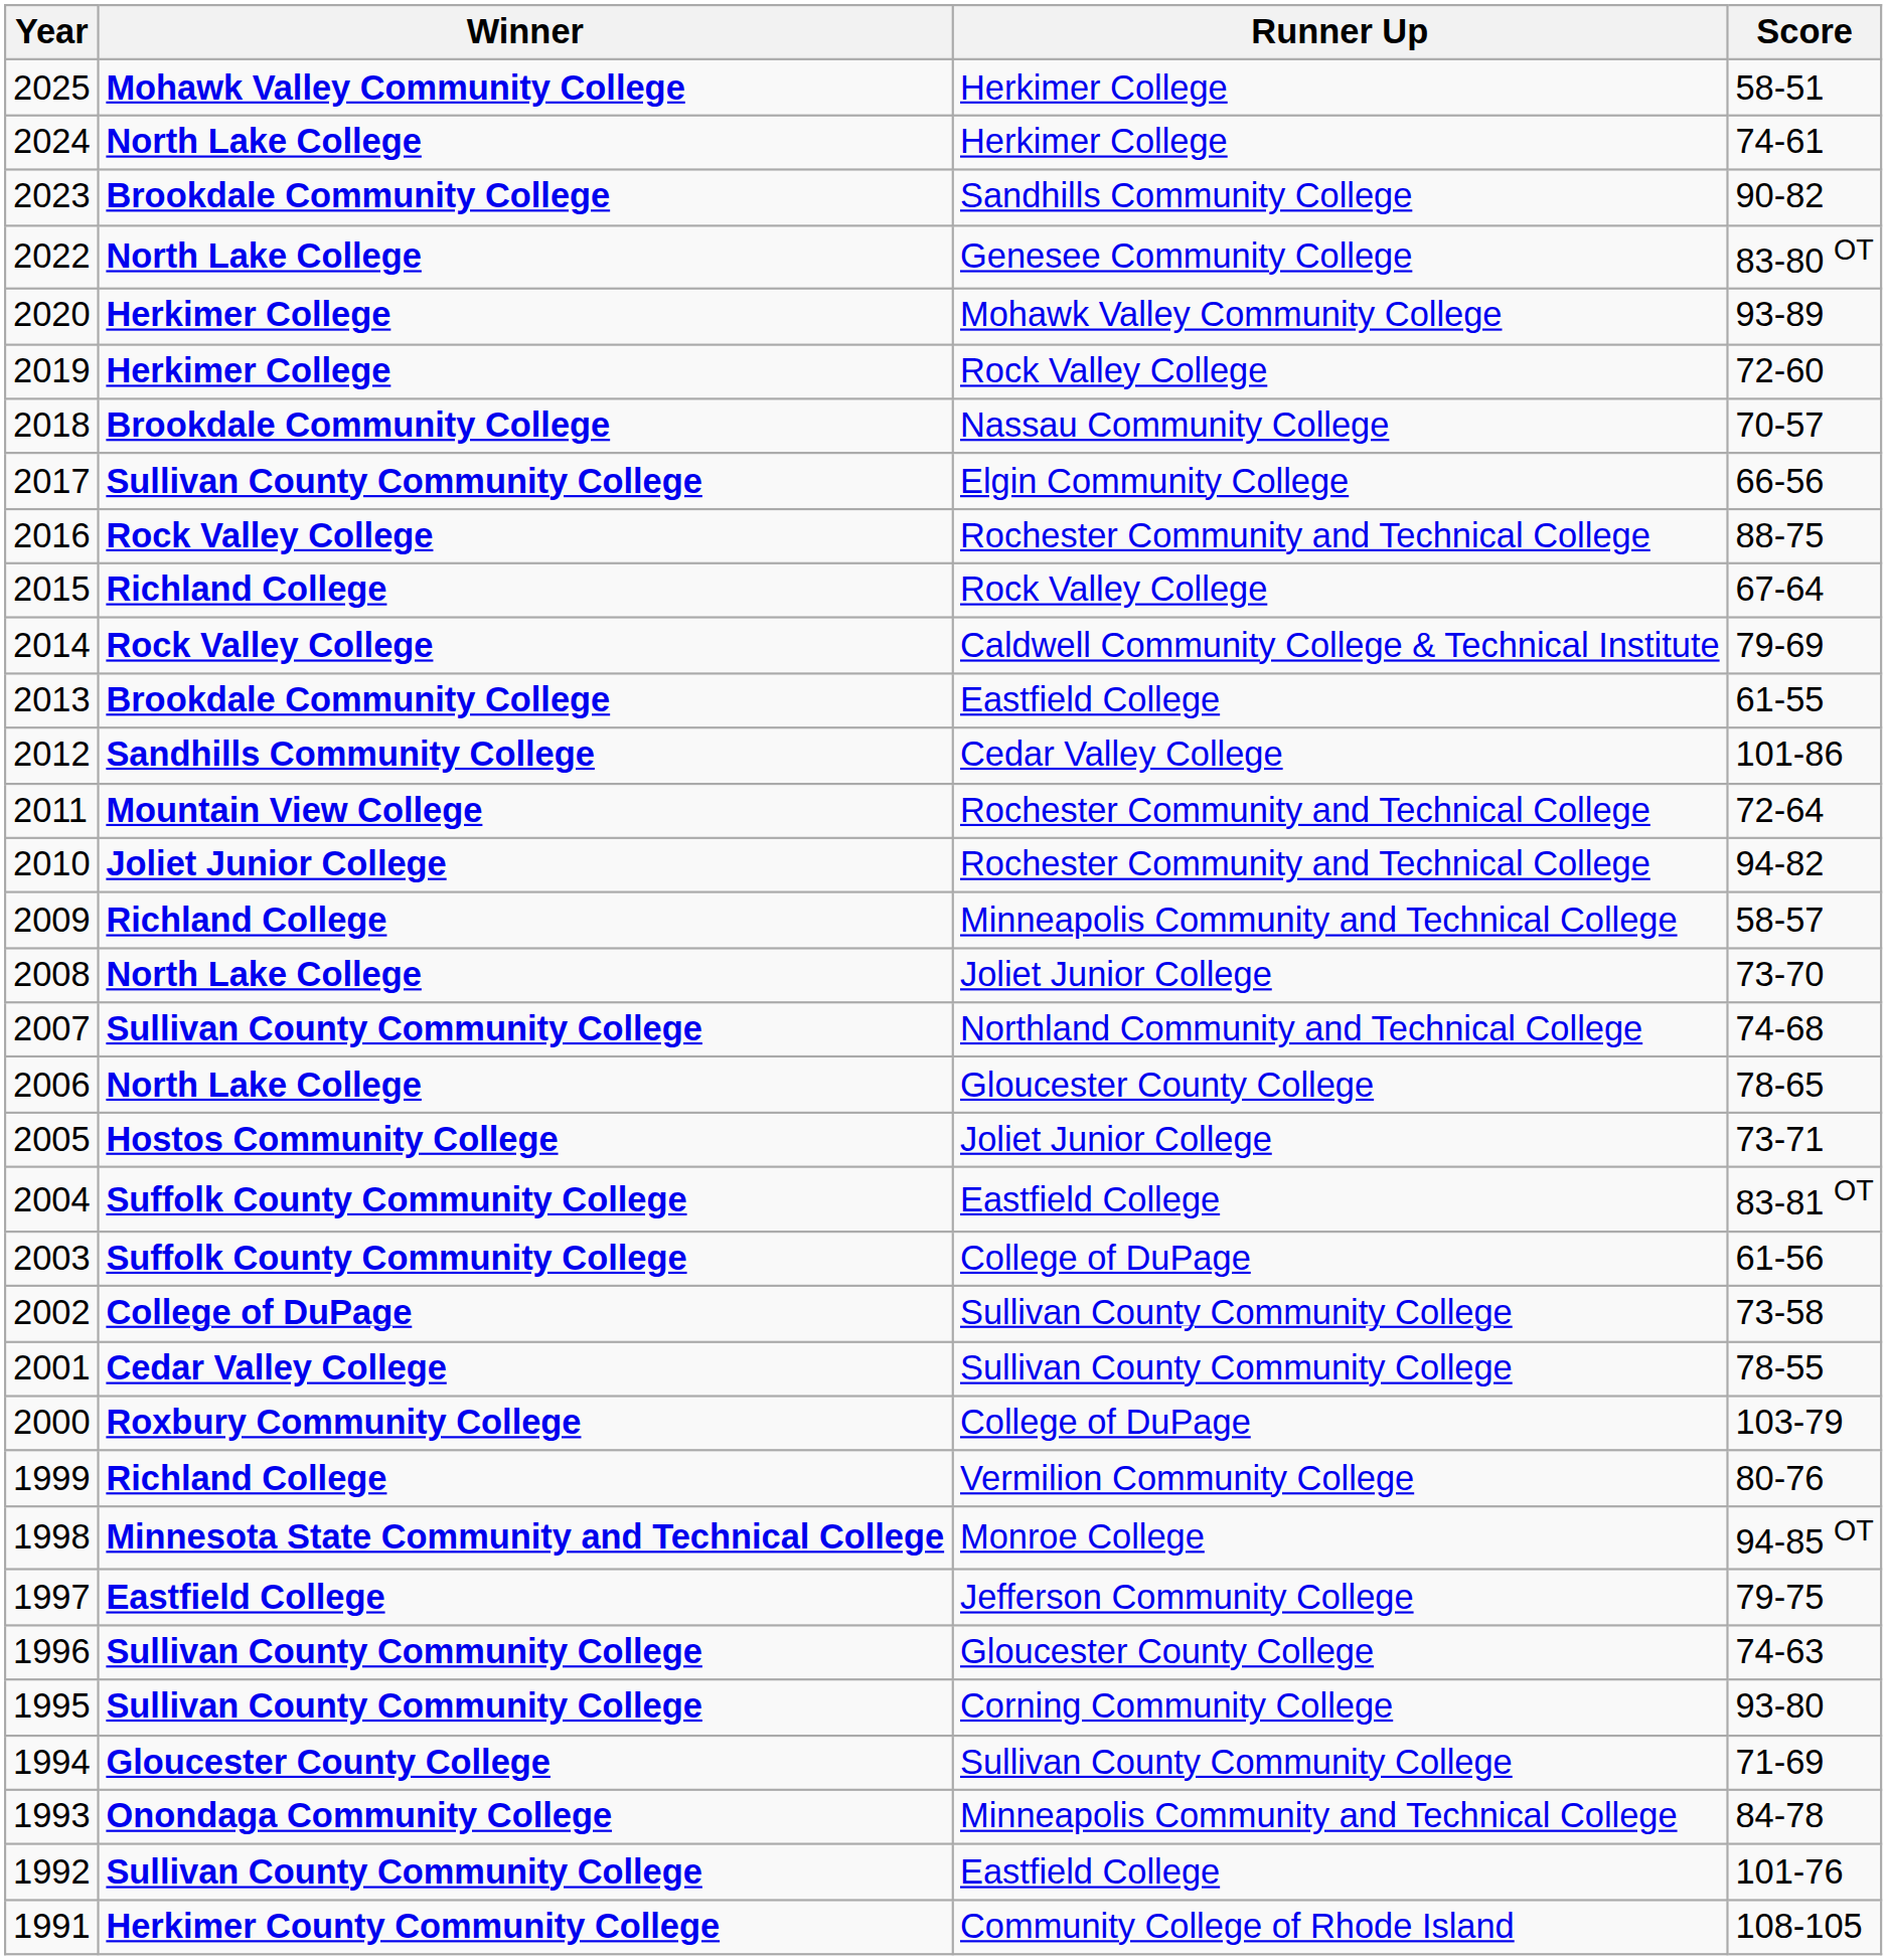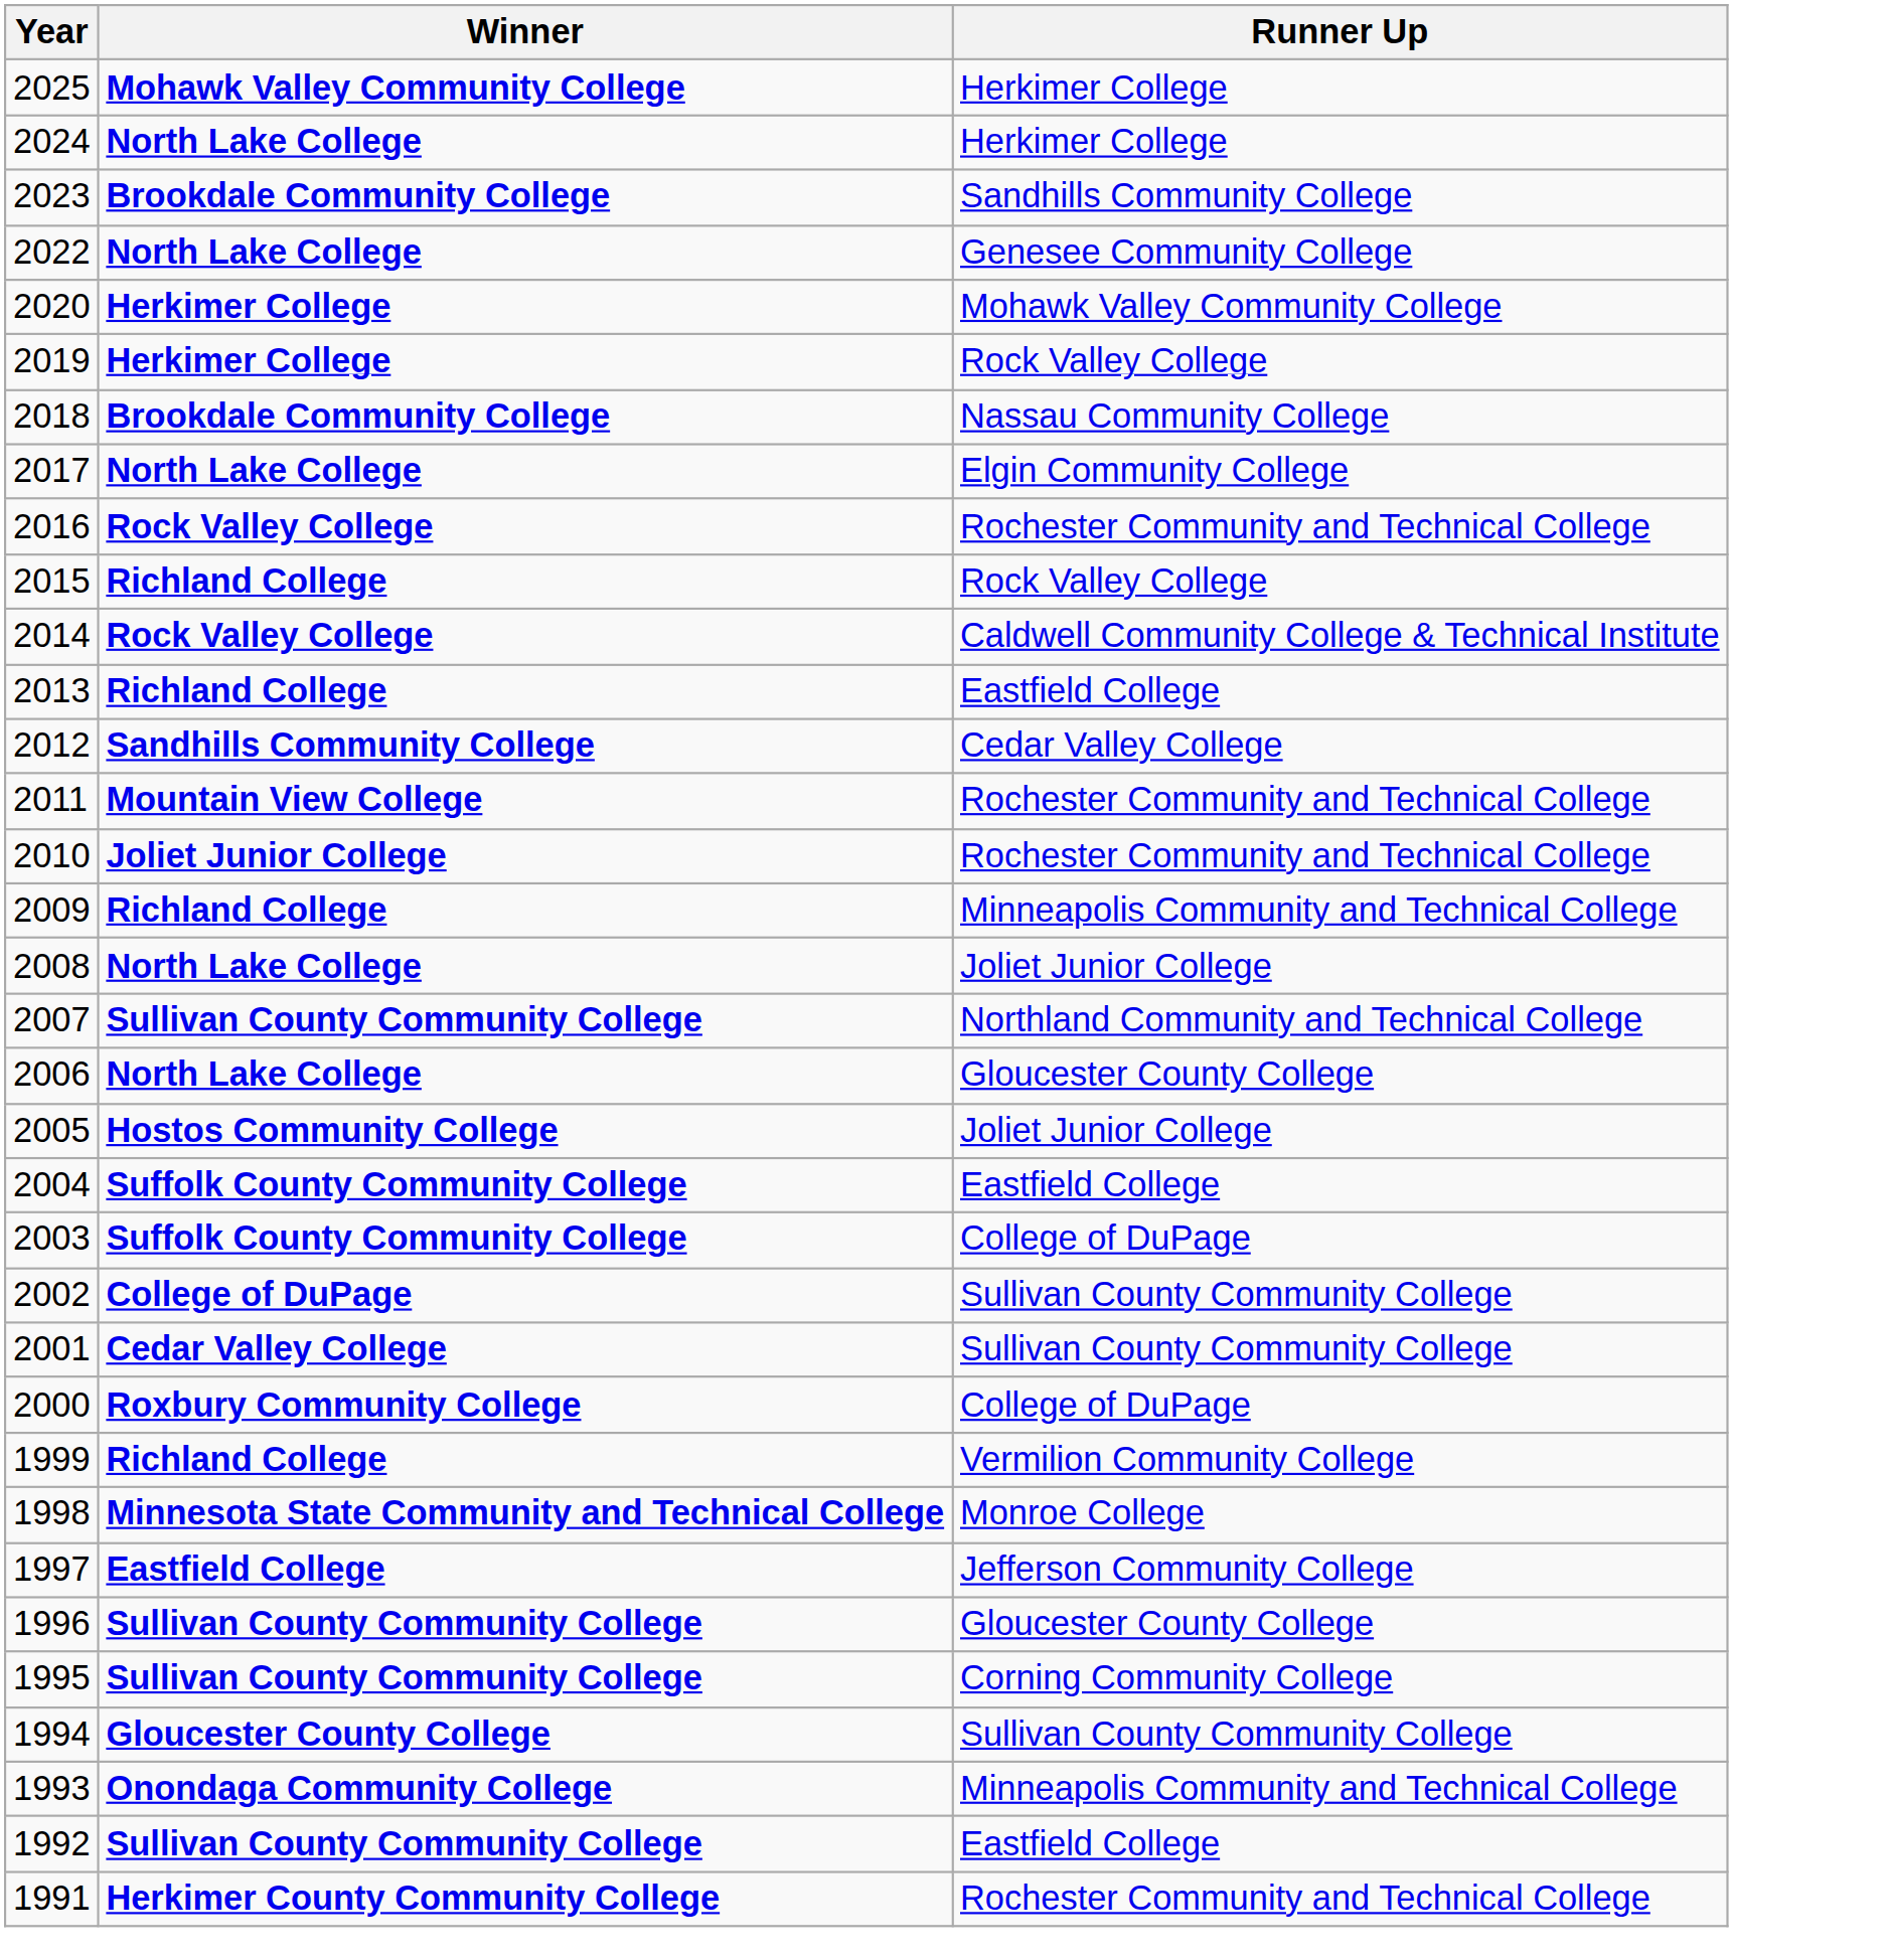 <table class="wikitable sortable" font=90%">
 <tr>
 <th>Year</th>
 <th>Winner</th>
 <th>Runner Up</th>
-<th>Score</th>
 </tr>
 <tr>
 <td>2025</td>
 <td><strong><a href='#'>Mohawk Valley Community College</a></strong></td>
 <td><a href='#'>Herkimer College</a></td>
-<td>58-51</td>
 </tr>
 <tr>
 <td>2024</td>
 <td><strong><a href='#'>North Lake College</a></strong></td>
 <td><a href='#'>Herkimer College</a></td>
-<td>74-61</td>
 </tr>
 <tr>
 <td>2023</td>
 <td><strong><a href='#'>Brookdale Community College</a></strong></td>
 <td><a href='#'>Sandhills Community College</a></td>
-<td>90-82</td>
 </tr>
 <tr>
 <td>2022</td>
 <td><strong><a href='#'>North Lake College</a></strong></td>
 <td><a href='#'>Genesee Community College</a></td>
-<td>83-80 <sup>OT</sup></td>
 </tr>
 <tr>
 <td>2020</td>
 <td><strong><a href='#'>Herkimer College</a></strong></td>
 <td><a href='#'>Mohawk Valley Community College</a></td>
-<td>93-89</td>
 </tr>
 <tr>
 <td>2019</td>
 <td><strong><a href='#'>Herkimer College</a></strong></td>
 <td><a href='#'>Rock Valley College</a></td>
-<td>72-60</td>
 </tr>
 <tr>
 <td>2018</td>
 <td><strong><a href='#'>Brookdale Community College</a></strong></td>
 <td><a href='#'>Nassau Community College</a></td>
-<td>70-57</td>
 </tr>
 <tr>
 <td>2017</td>
-<td><strong><a href='#'>Sullivan County Community College</a></strong></td>
+<td><strong><a href='#'>North Lake College</a></strong></td>
 <td><a href='#'>Elgin Community College</a></td>
-<td>66-56</td>
 </tr>
 <tr>
 <td>2016</td>
 <td><strong><a href='#'>Rock Valley College</a></strong></td>
 <td><a href='#'>Rochester Community and Technical College</a></td>
-<td>88-75</td>
 </tr>
 <tr>
 <td>2015</td>
 <td><strong><a href='#'>Richland College</a></strong></td>
 <td><a href='#'>Rock Valley College</a></td>
-<td>67-64</td>
 </tr>
 <tr>
 <td>2014</td>
 <td><strong><a href='#'>Rock Valley College</a></strong></td>
 <td><a href='#'>Caldwell Community College & Technical Institute</a></td>
-<td>79-69</td>
 </tr>
 <tr>
 <td>2013</td>
-<td><strong><a href='#'>Brookdale Community College</a></strong></td>
+<td><strong><a href='#'>Richland College</a></strong></td>
 <td><a href='#'>Eastfield College</a></td>
-<td>61-55</td>
 </tr>
 <tr>
 <td>2012</td>
 <td><strong><a href='#'>Sandhills Community College</a></strong></td>
 <td><a href='#'>Cedar Valley College</a></td>
-<td>101-86</td>
 </tr>
 <tr>
 <td>2011</td>
 <td><strong><a href='#'>Mountain View College</a></strong></td>
 <td><a href='#'>Rochester Community and Technical College</a></td>
-<td>72-64</td>
 </tr>
 <tr>
 <td>2010</td>
 <td><strong><a href='#'>Joliet Junior College</a></strong></td>
 <td><a href='#'>Rochester Community and Technical College</a></td>
-<td>94-82</td>
 </tr>
 <tr>
 <td>2009</td>
 <td><strong><a href='#'>Richland College</a></strong></td>
 <td><a href='#'>Minneapolis Community and Technical College</a></td>
-<td>58-57</td>
 </tr>
 <tr>
 <td>2008</td>
 <td><strong><a href='#'>North Lake College</a></strong></td>
 <td><a href='#'>Joliet Junior College</a></td>
-<td>73-70</td>
 </tr>
 <tr>
 <td>2007</td>
 <td><strong><a href='#'>Sullivan County Community College</a></strong></td>
 <td><a href='#'>Northland Community and Technical College</a></td>
-<td>74-68</td>
 </tr>
 <tr>
 <td>2006</td>
 <td><strong><a href='#'>North Lake College</a></strong></td>
 <td><a href='#'>Gloucester County College</a></td>
-<td>78-65</td>
 </tr>
 <tr>
 <td>2005</td>
 <td><strong><a href='#'>Hostos Community College</a></strong></td>
 <td><a href='#'>Joliet Junior College</a></td>
-<td>73-71</td>
 </tr>
 <tr>
 <td>2004</td>
 <td><strong><a href='#'>Suffolk County Community College</a></strong></td>
 <td><a href='#'>Eastfield College</a></td>
-<td>83-81 <sup>OT</sup></td>
 </tr>
 <tr>
 <td>2003</td>
 <td><strong><a href='#'>Suffolk County Community College</a></strong></td>
 <td><a href='#'>College of DuPage</a></td>
-<td>61-56</td>
 </tr>
 <tr>
 <td>2002</td>
 <td><strong><a href='#'>College of DuPage</a></strong></td>
 <td><a href='#'>Sullivan County Community College</a></td>
-<td>73-58</td>
 </tr>
 <tr>
 <td>2001</td>
 <td><strong><a href='#'>Cedar Valley College</a></strong></td>
 <td><a href='#'>Sullivan County Community College</a></td>
-<td>78-55</td>
 </tr>
 <tr>
 <td>2000</td>
 <td><strong><a href='#'>Roxbury Community College</a></strong></td>
 <td><a href='#'>College of DuPage</a></td>
-<td>103-79</td>
 </tr>
 <tr>
 <td>1999</td>
 <td><strong><a href='#'>Richland College</a></strong></td>
 <td><a href='#'>Vermilion Community College</a></td>
-<td>80-76</td>
 </tr>
 <tr>
 <td>1998</td>
 <td><strong><a href='#'>Minnesota State Community and Technical College</a></strong></td>
 <td><a href='#'>Monroe College</a></td>
-<td>94-85 <sup>OT</sup></td>
 </tr>
 <tr>
 <td>1997</td>
 <td><strong><a href='#'>Eastfield College</a></strong></td>
 <td><a href='#'>Jefferson Community College</a></td>
-<td>79-75</td>
 </tr>
 <tr>
 <td>1996</td>
 <td><strong><a href='#'>Sullivan County Community College</a></strong></td>
 <td><a href='#'>Gloucester County College</a></td>
-<td>74-63</td>
 </tr>
 <tr>
 <td>1995</td>
 <td><strong><a href='#'>Sullivan County Community College</a></strong></td>
 <td><a href='#'>Corning Community College</a></td>
-<td>93-80</td>
 </tr>
 <tr>
 <td>1994</td>
 <td><strong><a href='#'>Gloucester County College</a></strong></td>
 <td><a href='#'>Sullivan County Community College</a></td>
-<td>71-69</td>
 </tr>
 <tr>
 <td>1993</td>
 <td><strong><a href='#'>Onondaga Community College</a></strong></td>
 <td><a href='#'>Minneapolis Community and Technical College</a></td>
-<td>84-78</td>
 </tr>
 <tr>
 <td>1992</td>
 <td><strong><a href='#'>Sullivan County Community College</a></strong></td>
 <td><a href='#'>Eastfield College</a></td>
-<td>101-76</td>
 </tr>
 <tr>
 <td>1991</td>
 <td><strong><a href='#'>Herkimer County Community College</a></strong></td>
-<td><a href='#'>Community College of Rhode Island</a></td>
-<td>108-105</td>
+<td><a href='#'>Rochester Community and Technical College</a></td>
 </tr>
 </table>
